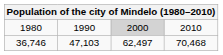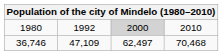 <table class="wikitable">
 <tr>
 <th colspan="4">Population of the city of Mindelo (1980–2010)</th>
 </tr>
 <tr style="text-align:center;">
 <td>1980</td>
-<td>1990</td>
+<td>1992</td>
 <td style="background: lightgrey;">2000</td>
 <td>2010</td>
 </tr>
 <tr style="text-align:center;">
 <td>36,746</td>
-<td>47,103</td>
+<td>47,109</td>
 <td>62,497</td>
 <td>70,468</td>
 </tr>
 </table>
